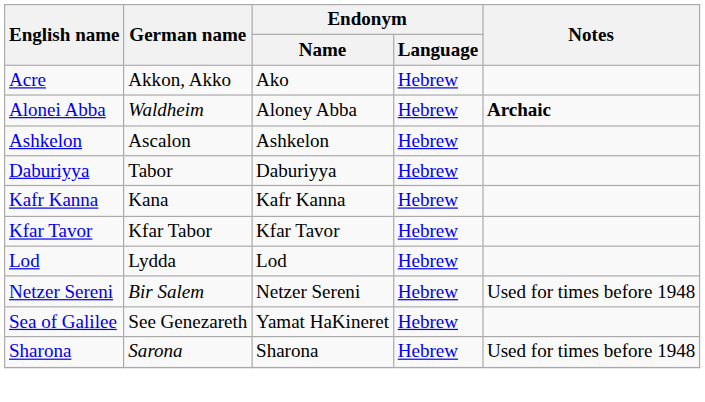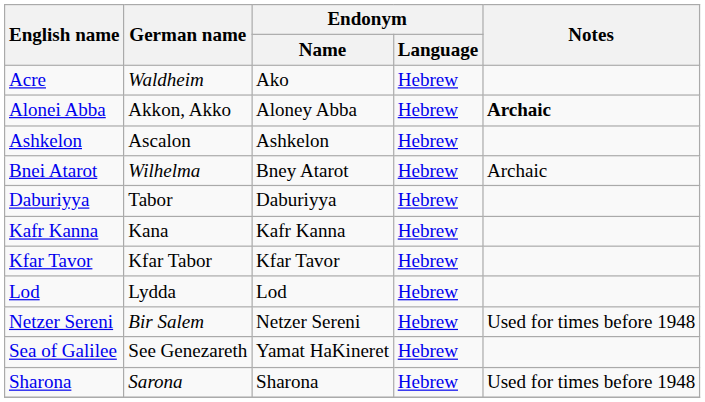 <table class="wikitable sortable mw-collapsible">
 <tr>
 <th rowspan="2">English name</th>
 <th rowspan="2">German name</th>
 <th colspan="2">Endonym</th>
 <th rowspan="2">Notes</th>
 </tr>
 <tr>
 <th>Name</th>
 <th>Language</th>
 </tr>
 <tr>
 <td><a href='#'>Acre</a></td>
-<td>Akkon, Akko</td>
+<td><em>Waldheim</em></td>
 <td>Ako</td>
 <td><a href='#'>Hebrew</a></td>
 <td></td>
 </tr>
 <tr>
 <td><a href='#'>Alonei Abba</a></td>
-<td><em>Waldheim</em></td>
+<td>Akkon, Akko</td>
 <td>Aloney Abba</td>
 <td><a href='#'>Hebrew</a></td>
 <td><strong>Archaic</strong></td>
 </tr>
 <tr>
 <td><a href='#'>Ashkelon</a></td>
 <td>Ascalon</td>
 <td>Ashkelon</td>
 <td><a href='#'>Hebrew</a></td>
 <td></td>
+</tr>
+<tr>
+<td><a href='#'>Bnei Atarot</a></td>
+<td><em>Wilhelma</em></td>
+<td>Bney Atarot</td>
+<td><a href='#'>Hebrew</a></td>
+<td>Archaic</td>
 </tr>
 <tr>
 <td><a href='#'>Daburiyya</a></td>
 <td>Tabor</td>
 <td>Daburiyya</td>
 <td><a href='#'>Hebrew</a></td>
 <td></td>
 </tr>
 <tr>
 <td><a href='#'>Kafr Kanna</a></td>
 <td>Kana</td>
 <td>Kafr Kanna</td>
 <td><a href='#'>Hebrew</a></td>
 <td></td>
 </tr>
 <tr>
 <td><a href='#'>Kfar Tavor</a></td>
 <td>Kfar Tabor</td>
 <td>Kfar Tavor</td>
 <td><a href='#'>Hebrew</a></td>
 <td></td>
 </tr>
 <tr>
 <td><a href='#'>Lod</a></td>
 <td>Lydda</td>
 <td>Lod</td>
 <td><a href='#'>Hebrew</a></td>
 <td></td>
 </tr>
 <tr>
 <td><a href='#'>Netzer Sereni</a></td>
 <td><em>Bir Salem</em></td>
 <td>Netzer Sereni</td>
 <td><a href='#'>Hebrew</a></td>
 <td>Used for times before 1948</td>
 </tr>
 <tr>
 <td><a href='#'>Sea of Galilee</a></td>
 <td>See Genezareth</td>
 <td>Yamat HaKineret</td>
 <td><a href='#'>Hebrew</a></td>
 <td></td>
 </tr>
 <tr>
 <td><a href='#'>Sharona</a></td>
 <td><em>Sarona</em></td>
 <td>Sharona</td>
 <td><a href='#'>Hebrew</a></td>
 <td>Used for times before 1948</td>
 </tr>
 <tr>
 </tr>
 </table>
